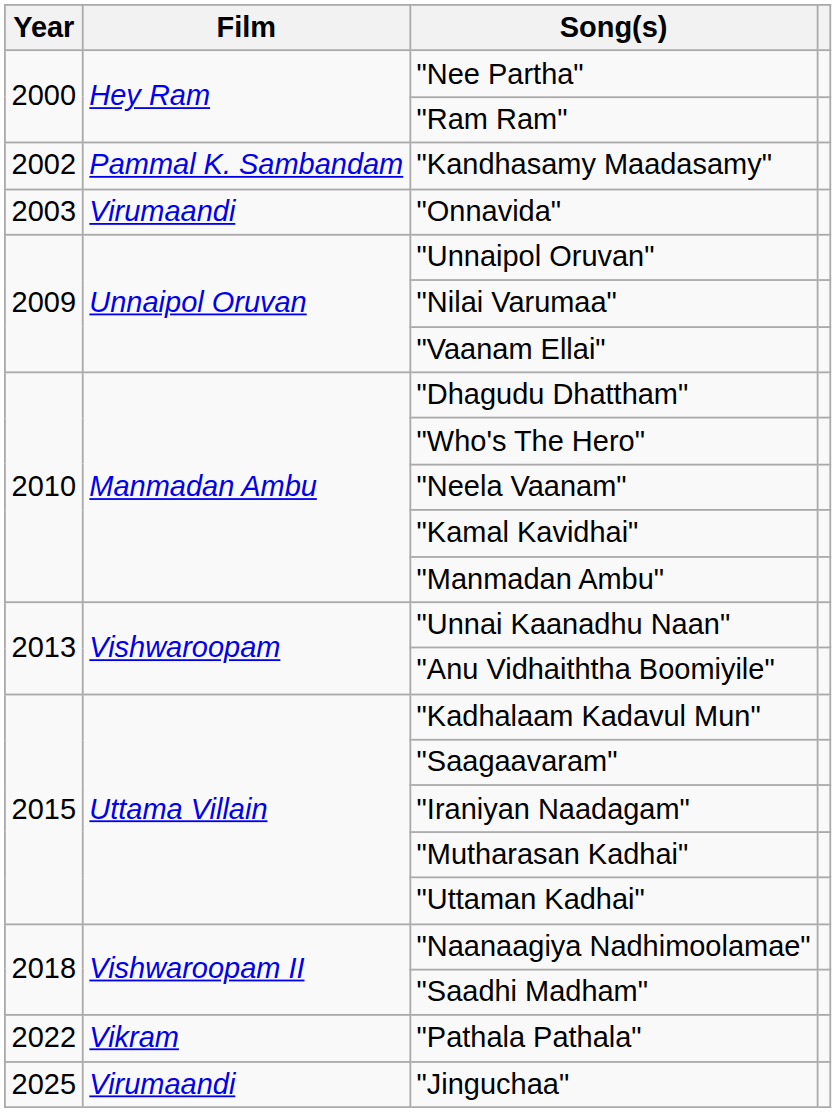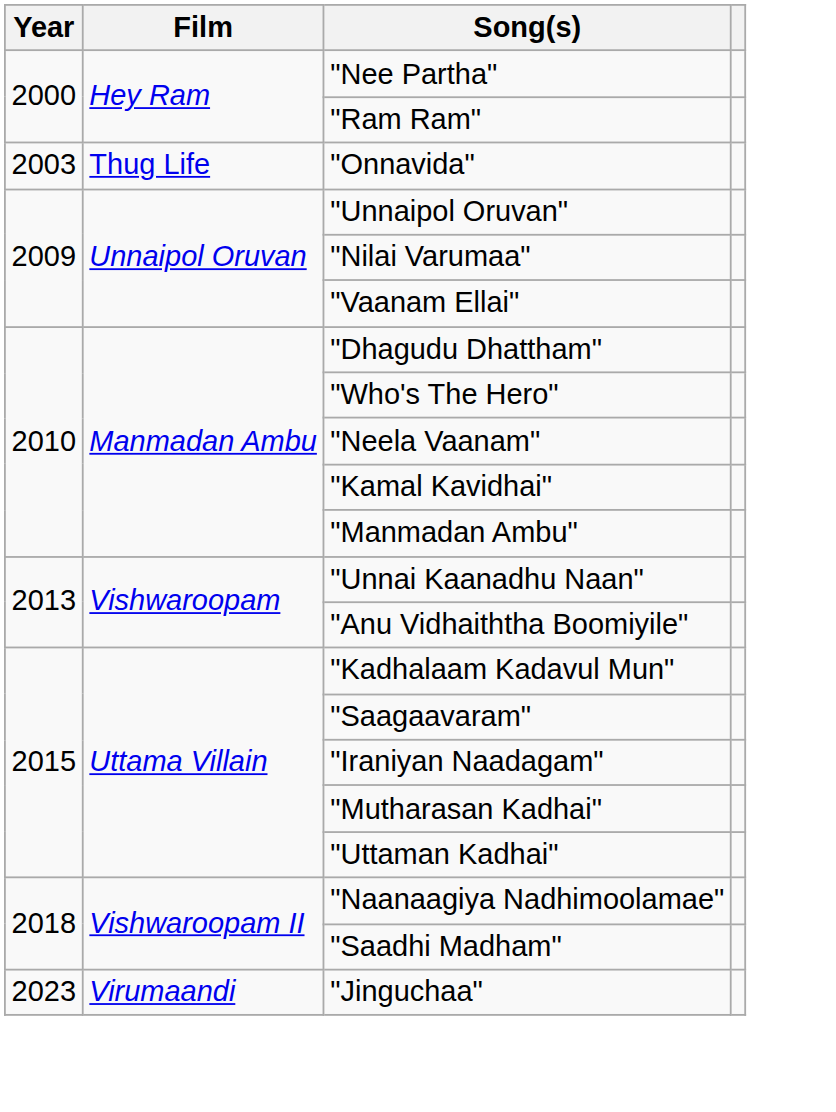 <table class="wikitable sortable">
 <tr>
 <th>Year</th>
 <th>Film</th>
 <th>Song(s)</th>
 <th class="unsortable"></th>
 </tr>
 <tr>
 <td rowspan="2">2000</td>
 <td rowspan="2"><em><a href='#'>Hey Ram</a></em></td>
 <td>"Nee Partha"</td>
 <td></td>
 </tr>
 <tr>
 <td>"Ram Ram"</td>
 <td></td>
 </tr>
 <tr>
-<td>2002</td>
-<td><em><a href='#'>Pammal K. Sambandam</a></em></td>
-<td>"Kandhasamy Maadasamy"</td>
-<td></td>
-</tr>
-<tr>
 <td>2003</td>
-<td><em><a href='#'>Virumaandi</a></em></td>
+<td><a href='#'>Thug Life</a></td>
 <td>"Onnavida"</td>
 <td></td>
 </tr>
 <tr>
 <td rowspan="3">2009</td>
 <td rowspan="3"><em><a href='#'>Unnaipol Oruvan</a></em></td>
 <td>"Unnaipol Oruvan"</td>
 <td></td>
 </tr>
 <tr>
 <td>"Nilai Varumaa"</td>
 <td></td>
 </tr>
 <tr>
 <td>"Vaanam Ellai"</td>
 <td></td>
 </tr>
 <tr>
 <td rowspan="5">2010</td>
 <td rowspan="5"><em><a href='#'>Manmadan Ambu</a></em></td>
 <td>"Dhagudu Dhattham"</td>
 <td></td>
 </tr>
 <tr>
 <td>"Who's The Hero"</td>
 <td></td>
 </tr>
 <tr>
 <td>"Neela Vaanam"</td>
 <td></td>
 </tr>
 <tr>
 <td>"Kamal Kavidhai"</td>
 <td></td>
 </tr>
 <tr>
 <td>"Manmadan Ambu"</td>
 <td></td>
 </tr>
 <tr>
 <td rowspan="2">2013</td>
 <td rowspan="2"><em><a href='#'>Vishwaroopam</a></em></td>
 <td>"Unnai Kaanadhu Naan"</td>
 <td></td>
 </tr>
 <tr>
 <td>"Anu Vidhaiththa Boomiyile"</td>
 <td></td>
 </tr>
 <tr>
 <td rowspan="5">2015</td>
 <td rowspan="5"><em><a href='#'>Uttama Villain</a></em></td>
 <td>"Kadhalaam Kadavul Mun"</td>
 <td></td>
 </tr>
 <tr>
 <td>"Saagaavaram"</td>
 <td></td>
 </tr>
 <tr>
 <td>"Iraniyan Naadagam"</td>
 <td></td>
 </tr>
 <tr>
 <td>"Mutharasan Kadhai"</td>
 <td></td>
 </tr>
 <tr>
 <td>"Uttaman Kadhai"</td>
 <td></td>
 </tr>
 <tr>
 <td rowspan="2">2018</td>
 <td rowspan="2"><em><a href='#'>Vishwaroopam II</a></em></td>
 <td>"Naanaagiya Nadhimoolamae"</td>
 <td></td>
 </tr>
 <tr>
 <td>"Saadhi Madham"</td>
 <td></td>
 </tr>
 <tr>
-<td>2022</td>
-<td><em><a href='#'>Vikram</a></em></td>
-<td>"Pathala Pathala"</td>
-<td></td>
-</tr>
-<tr>
-<td>2025</td>
+<td>2023</td>
 <td><em><a href='#'>Virumaandi</a></em></td>
 <td>"Jinguchaa"</td>
 <td></td>
 </tr>
 </table>
